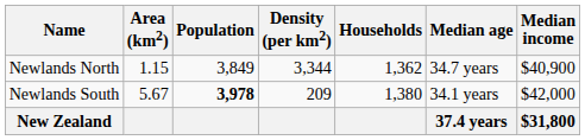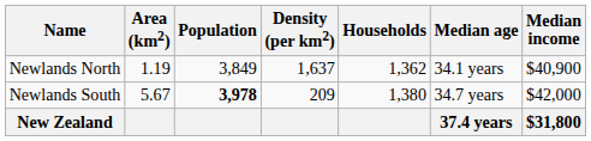 <table class="wikitable">
 <tr>
 <th>Name</th>
 <th>Area<br>(km<sup>2</sup>)</th>
 <th>Population</th>
 <th>Density<br>(per km<sup>2</sup>)</th>
 <th>Households</th>
 <th>Median age</th>
 <th>Median<br>income</th>
 </tr>
 <tr>
 <td>Newlands North</td>
-<td style="text-align:right;">1.15</td>
+<td style="text-align:right;">1.19</td>
 <td style="text-align:right;">3,849</td>
-<td style="text-align:right;">3,344</td>
+<td style="text-align:right;">1,637</td>
 <td style="text-align:right;">1,362</td>
-<td>34.7 years</td>
+<td>34.1 years</td>
 <td>$40,900</td>
 </tr>
 <tr>
 <td>Newlands South</td>
 <td style="text-align:right;">5.67</td>
 <td style="text-align:right;"><strong>3,978</strong></td>
 <td style="text-align:right;">209</td>
 <td style="text-align:right;">1,380</td>
-<td>34.1 years</td>
+<td>34.7 years</td>
 <td>$42,000</td>
 </tr>
 <tr>
 <th>New Zealand</th>
 <th></th>
 <th></th>
 <th></th>
 <th></th>
 <th>37.4 years</th>
 <th style="text-align:left;">$31,800</th>
 </tr>
 </table>
